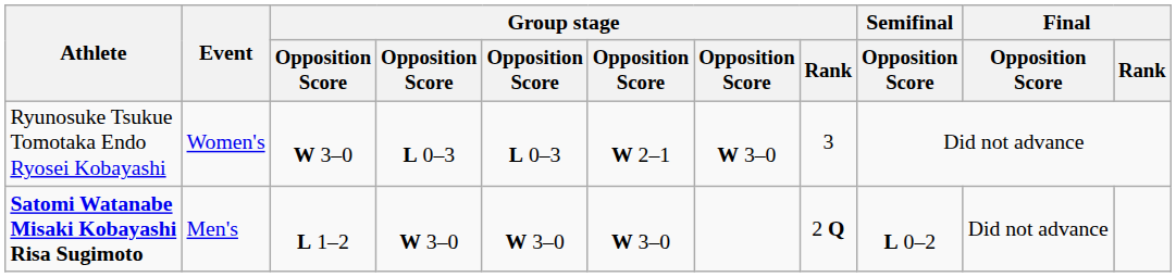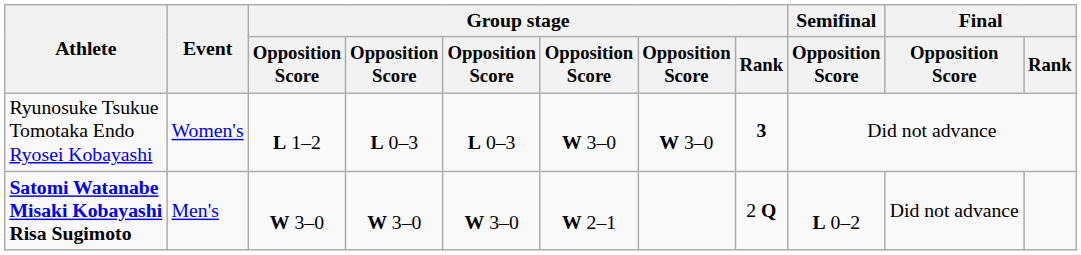 <table class=wikitable style=font-size:85%;text-align:center>
 <tr>
 <th rowspan="2">Athlete</th>
 <th rowspan="2">Event</th>
 <th colspan="6">Group stage</th>
 <th>Semifinal</th>
 <th colspan="2">Final</th>
 </tr>
 <tr style="font-size:95%">
 <th>Opposition<br>Score</th>
 <th>Opposition<br>Score</th>
 <th>Opposition<br>Score</th>
 <th>Opposition<br>Score</th>
 <th>Opposition<br>Score</th>
 <th>Rank</th>
 <th>Opposition<br>Score</th>
 <th>Opposition<br>Score</th>
 <th>Rank</th>
 </tr>
 <tr>
 <td style="text-align:left">Ryunosuke Tsukue<br>Tomotaka Endo<br><a href='#'>Ryosei Kobayashi</a></td>
 <td style="text-align:left"><a href='#'>Women's</a></td>
-<td><br><strong>W</strong> 3–0</td>
+<td><br><strong>L</strong> 1–2</td>
 <td><br><strong>L</strong> 0–3</td>
 <td><br><strong>L</strong> 0–3</td>
-<td><br><strong>W</strong> 2–1</td>
 <td><br><strong>W</strong> 3–0</td>
-<td>3</td>
+<td><br><strong>W</strong> 3–0</td>
+<td><strong>3</strong></td>
 <td colspan=3>Did not advance</td>
 </tr>
 <tr>
 <td style="text-align:left"><strong><a href='#'>Satomi Watanabe</a><br><a href='#'>Misaki Kobayashi</a><br>Risa Sugimoto</strong></td>
 <td style="text-align:left"><a href='#'>Men's</a></td>
-<td><br><strong>L</strong> 1–2</td>
 <td><br><strong>W</strong> 3–0</td>
 <td><br><strong>W</strong> 3–0</td>
 <td><br><strong>W</strong> 3–0</td>
+<td><br><strong>W</strong> 2–1</td>
 <td></td>
 <td>2 <strong>Q</strong></td>
 <td><br><strong>L</strong> 0–2</td>
 <td>Did not advance</td>
 <td></td>
 </tr>
 </table>
